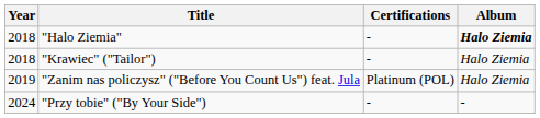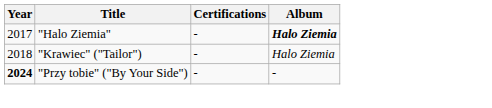 <table class="wikitable">
 <tr>
 <th>Year</th>
 <th>Title</th>
 <th>Certifications</th>
 <th>Album</th>
 </tr>
 <tr>
-<td>2018</td>
+<td>2017</td>
 <td>"Halo Ziemia"</td>
 <td>-</td>
 <td><strong><em>Halo Ziemia</em></strong></td>
 </tr>
 <tr>
 <td>2018</td>
 <td>"Krawiec" ("Tailor")</td>
 <td>-</td>
 <td><em>Halo Ziemia</em></td>
 </tr>
 <tr>
-<td>2019</td>
-<td>"Zanim nas policzysz" ("Before You Count Us") feat. <a href='#'>Jula</a></td>
-<td>Platinum (POL)</td>
-<td><em>Halo Ziemia</em></td>
-</tr>
-<tr>
-<td>2024</td>
+<td><strong>2024</strong></td>
 <td>"Przy tobie" ("By Your Side")</td>
 <td>-</td>
 <td>-</td>
 </tr>
 </table>
